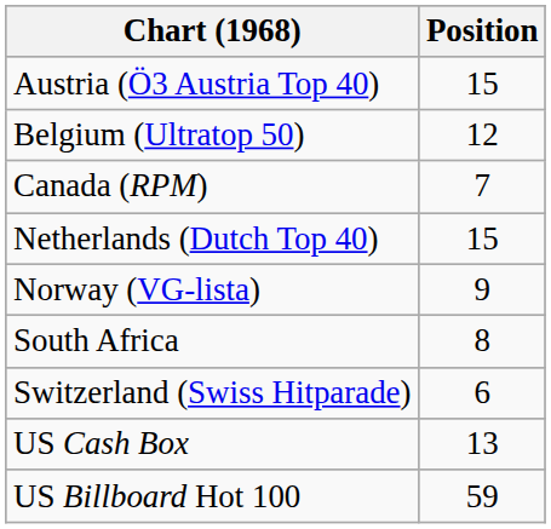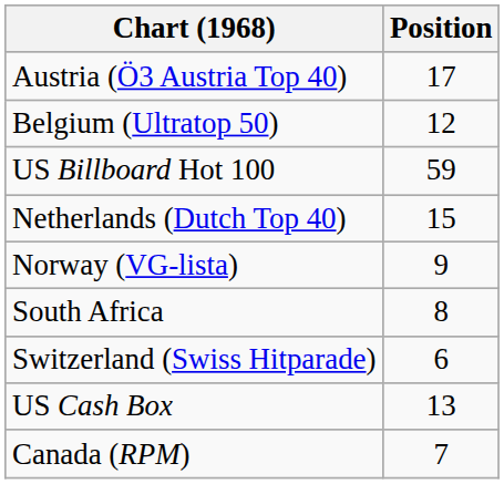 <table class="wikitable sortable">
 <tr>
 <th>Chart (1968)</th>
 <th>Position</th>
 </tr>
 <tr>
 <td>Austria (<a href='#'>Ö3 Austria Top 40</a>)</td>
-<td align="center">15</td>
+<td align="center">17</td>
 </tr>
 <tr>
 <td>Belgium (<a href='#'>Ultratop 50</a>)</td>
 <td align="center">12</td>
 </tr>
 <tr>
-<td>Canada (<em>RPM</em>)</td>
-<td align="center">7</td>
+<td>US <em>Billboard</em> Hot 100</td>
+<td align="center">59</td>
 </tr>
 <tr>
 <td>Netherlands (<a href='#'>Dutch Top 40</a>)</td>
 <td align="center">15</td>
 </tr>
 <tr>
 <td>Norway (<a href='#'>VG-lista</a>)</td>
 <td align="center">9</td>
 </tr>
 <tr>
 <td>South Africa </td>
 <td align="center">8</td>
 </tr>
 <tr>
 <td>Switzerland (<a href='#'>Swiss Hitparade</a>)</td>
 <td align="center">6</td>
 </tr>
 <tr>
 <td>US <em>Cash Box</em></td>
 <td align="center">13</td>
 </tr>
 <tr>
-<td>US <em>Billboard</em> Hot 100</td>
-<td align="center">59</td>
+<td>Canada (<em>RPM</em>)</td>
+<td align="center">7</td>
 </tr>
 </table>
